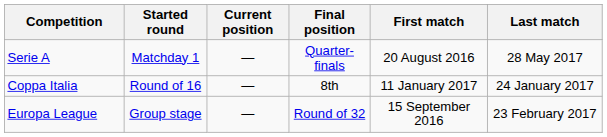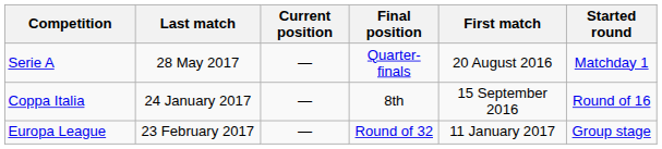 <table class="wikitable" style="text-align:center; width:730px;">
 <tr>
 <th style="text-align:center; width:150px;">Competition</th>
-<th style="text-align:center; width:100px;">Started round</th>
+<th style="text-align:center; width:150px;">Last match</th>
 <th style="text-align:center; width:100px;">Current <br> position</th>
 <th style="text-align:center; width:100px;">Final <br> position</th>
 <th style="text-align:center; width:150px;">First match</th>
-<th style="text-align:center; width:150px;">Last match</th>
+<th style="text-align:center; width:100px;">Started round</th>
 </tr>
 <tr>
 <td style="text-align:left;"><a href='#'>Serie A</a></td>
-<td><a href='#'>Matchday 1</a></td>
+<td>28 May 2017</td>
 <td>—</td>
 <td><a href='#'>Quarter-finals</a></td>
 <td>20 August 2016</td>
-<td>28 May 2017</td>
+<td><a href='#'>Matchday 1</a></td>
 </tr>
 <tr>
 <td style="text-align:left;"><a href='#'>Coppa Italia</a></td>
-<td><a href='#'>Round of 16</a></td>
+<td>24 January 2017</td>
 <td>—</td>
 <td>8th</td>
-<td>11 January 2017</td>
-<td>24 January 2017</td>
+<td>15 September 2016</td>
+<td><a href='#'>Round of 16</a></td>
 </tr>
 <tr>
 <td style="text-align:left;"><a href='#'>Europa League</a></td>
-<td><a href='#'>Group stage</a></td>
+<td>23 February 2017</td>
 <td>—</td>
 <td><a href='#'>Round of 32</a></td>
-<td>15 September 2016</td>
-<td>23 February 2017</td>
+<td>11 January 2017</td>
+<td><a href='#'>Group stage</a></td>
 </tr>
 </table>
